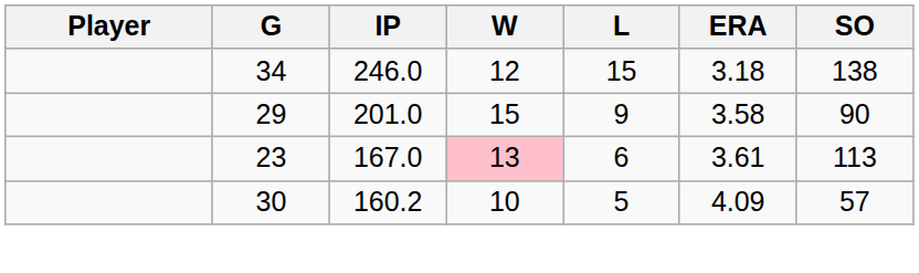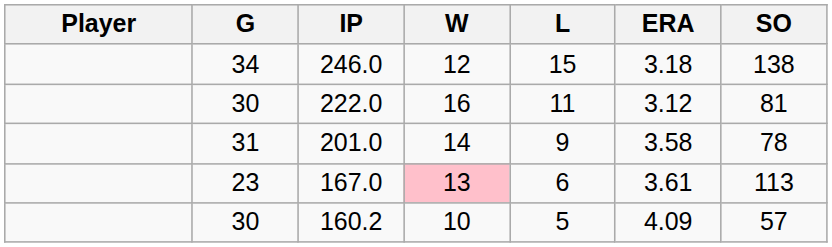 <table class="wikitable sortable">
 <tr>
 <th bgcolor="#DDDDFF" width="16%">Player</th>
 <th bgcolor="#DDDDFF" width="9%">G</th>
 <th bgcolor="#DDDDFF" width="9%">IP</th>
 <th bgcolor="#DDDDFF" width="9%">W</th>
 <th bgcolor="#DDDDFF" width="9%">L</th>
 <th bgcolor="#DDDDFF" width="9%">ERA</th>
 <th bgcolor="#DDDDFF" width="9%">SO</th>
 </tr>
 <tr align="center">
 <td></td>
 <td>34</td>
 <td>246.0</td>
 <td>12</td>
 <td>15</td>
 <td>3.18</td>
 <td>138</td>
 </tr>
 <tr align="center">
 <td></td>
-<td>29</td>
+<td>30</td>
+<td>222.0</td>
+<td>16</td>
+<td>11</td>
+<td>3.12</td>
+<td>81</td>
+</tr>
+<tr align="center">
+<td></td>
+<td>31</td>
 <td>201.0</td>
-<td>15</td>
+<td>14</td>
 <td>9</td>
 <td>3.58</td>
-<td>90</td>
+<td>78</td>
 </tr>
 <tr align="center">
 <td></td>
 <td>23</td>
 <td>167.0</td>
 <td style="background: pink;">13</td>
 <td>6</td>
 <td>3.61</td>
 <td>113</td>
 </tr>
 <tr align="center">
 <td></td>
 <td>30</td>
 <td>160.2</td>
 <td>10</td>
 <td>5</td>
 <td>4.09</td>
 <td>57</td>
 </tr>
 </table>
